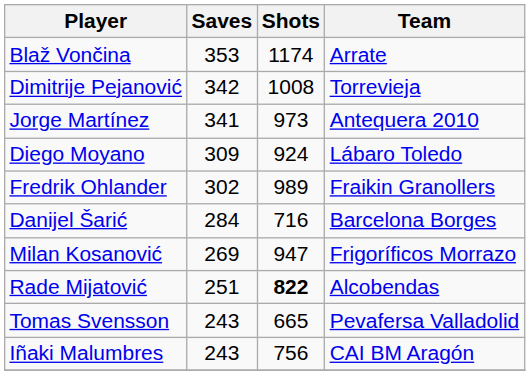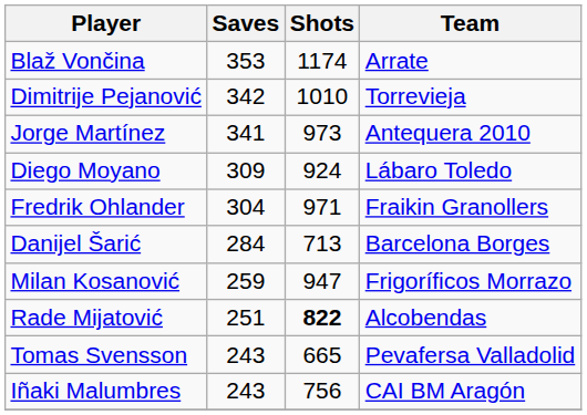 <table class="wikitable">
 <tr>
 <th>Player</th>
 <th>Saves</th>
 <th>Shots</th>
 <th>Team</th>
 </tr>
 <tr>
 <td> <a href='#'>Blaž Vončina</a></td>
 <td style="text-align:center;">353</td>
 <td style="text-align:center;">1174</td>
 <td><a href='#'>Arrate</a></td>
 </tr>
 <tr>
 <td> <a href='#'>Dimitrije Pejanović</a></td>
 <td style="text-align:center;">342</td>
-<td style="text-align:center;">1008</td>
+<td style="text-align:center;">1010</td>
 <td><a href='#'>Torrevieja</a></td>
 </tr>
 <tr>
 <td> <a href='#'>Jorge Martínez</a></td>
 <td style="text-align:center;">341</td>
 <td style="text-align:center;">973</td>
 <td><a href='#'>Antequera 2010</a></td>
 </tr>
 <tr>
 <td> <a href='#'>Diego Moyano</a></td>
 <td style="text-align:center;">309</td>
 <td style="text-align:center;">924</td>
 <td><a href='#'>Lábaro Toledo</a></td>
 </tr>
 <tr>
 <td> <a href='#'>Fredrik Ohlander</a></td>
-<td style="text-align:center;">302</td>
-<td style="text-align:center;">989</td>
+<td style="text-align:center;">304</td>
+<td style="text-align:center;">971</td>
 <td><a href='#'>Fraikin Granollers</a></td>
 </tr>
 <tr>
 <td> <a href='#'>Danijel Šarić</a></td>
 <td style="text-align:center;">284</td>
-<td style="text-align:center;">716</td>
+<td style="text-align:center;">713</td>
 <td><a href='#'>Barcelona Borges</a></td>
 </tr>
 <tr>
 <td> <a href='#'>Milan Kosanović</a></td>
-<td style="text-align:center;">269</td>
+<td style="text-align:center;">259</td>
 <td style="text-align:center;">947</td>
 <td><a href='#'>Frigoríficos Morrazo</a></td>
 </tr>
 <tr>
 <td> <a href='#'>Rade Mijatović</a></td>
 <td style="text-align:center;">251</td>
 <td style="text-align:center;"><strong>822</strong></td>
 <td><a href='#'>Alcobendas</a></td>
 </tr>
 <tr>
 <td> <a href='#'>Tomas Svensson</a></td>
 <td style="text-align:center;">243</td>
 <td style="text-align:center;">665</td>
 <td><a href='#'>Pevafersa Valladolid</a></td>
 </tr>
 <tr>
 <td> <a href='#'>Iñaki Malumbres</a></td>
 <td style="text-align:center;">243</td>
 <td style="text-align:center;">756</td>
 <td><a href='#'>CAI BM Aragón</a></td>
 </tr>
 <tr>
 </tr>
 </table>
